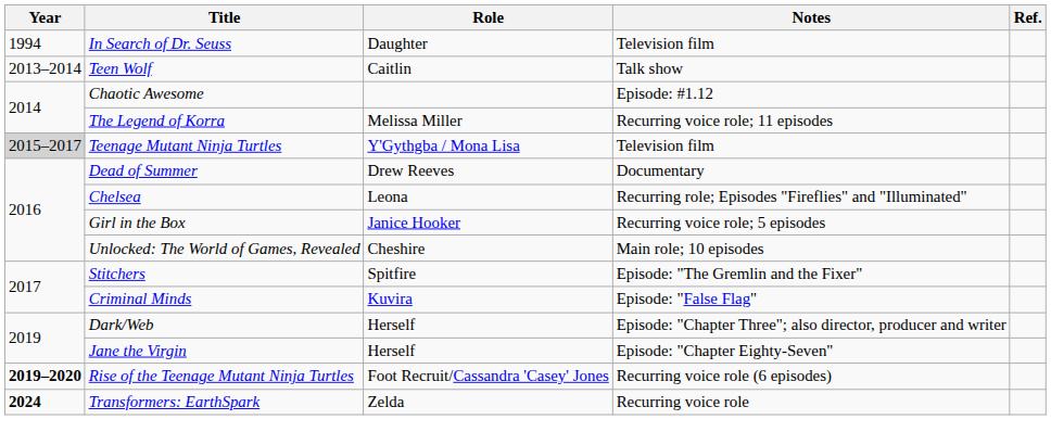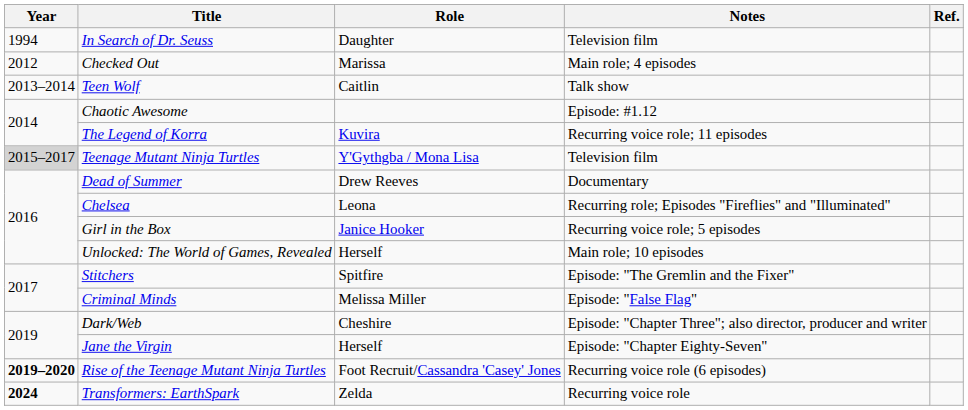 <table class="wikitable sortable">
 <tr>
 <th>Year</th>
 <th>Title</th>
 <th>Role</th>
 <th class="unsortable">Notes</th>
 <th>Ref.</th>
 </tr>
 <tr>
 <td>1994</td>
 <td><em><a href='#'>In Search of Dr. Seuss</a></em></td>
 <td>Daughter</td>
 <td>Television film</td>
+<td></td>
+</tr>
+<tr>
+<td>2012</td>
+<td><em>Checked Out</em></td>
+<td>Marissa</td>
+<td>Main role; 4 episodes</td>
 <td></td>
 </tr>
 <tr>
 <td>2013–2014</td>
 <td><em><a href='#'>Teen Wolf</a></em></td>
 <td>Caitlin</td>
 <td>Talk show</td>
 <td></td>
 </tr>
 <tr>
 <td rowspan = "2">2014</td>
 <td><em>Chaotic Awesome</em></td>
 <td></td>
 <td>Episode: #1.12</td>
 <td></td>
 </tr>
 <tr>
 <td><em><a href='#'>The Legend of Korra</a></em></td>
-<td>Melissa Miller</td>
+<td><a href='#'>Kuvira</a></td>
 <td>Recurring voice role; 11 episodes</td>
 <td></td>
 </tr>
 <tr>
 <td style="background: lightgrey;">2015–2017</td>
 <td><em><a href='#'>Teenage Mutant Ninja Turtles</a></em></td>
 <td><a href='#'>Y'Gythgba / Mona Lisa</a></td>
 <td>Television film</td>
 <td></td>
 </tr>
 <tr>
 <td rowspan="4">2016</td>
 <td><em><a href='#'>Dead of Summer</a></em></td>
 <td>Drew Reeves</td>
 <td>Documentary</td>
 <td></td>
 </tr>
 <tr>
 <td><em><a href='#'>Chelsea</a></em></td>
 <td>Leona</td>
 <td>Recurring role; Episodes "Fireflies" and "Illuminated"</td>
 <td></td>
 </tr>
 <tr>
 <td><em>Girl in the Box</em></td>
 <td><a href='#'>Janice Hooker</a></td>
 <td>Recurring voice role; 5 episodes</td>
 <td></td>
 </tr>
 <tr>
 <td><em>Unlocked: The World of Games, Revealed</em></td>
-<td>Cheshire</td>
+<td>Herself</td>
 <td>Main role; 10 episodes</td>
 <td></td>
 </tr>
 <tr>
 <td rowspan="2">2017</td>
 <td><em><a href='#'>Stitchers</a></em></td>
 <td>Spitfire</td>
 <td>Episode: "The Gremlin and the Fixer"</td>
 <td></td>
 </tr>
 <tr>
 <td><em><a href='#'>Criminal Minds</a></em></td>
-<td><a href='#'>Kuvira</a></td>
+<td>Melissa Miller</td>
 <td>Episode: "<a href='#'>False Flag</a>"</td>
 <td></td>
 </tr>
 <tr>
 <td rowspan="2">2019</td>
 <td><em>Dark/Web</em></td>
-<td>Herself</td>
+<td>Cheshire</td>
 <td>Episode: "Chapter Three"; also director, producer and writer</td>
 <td></td>
 </tr>
 <tr>
 <td><em><a href='#'>Jane the Virgin</a></em></td>
 <td>Herself</td>
 <td>Episode: "Chapter Eighty-Seven"</td>
 <td></td>
 </tr>
 <tr>
 <td><strong>2019–2020</strong></td>
 <td><em><a href='#'>Rise of the Teenage Mutant Ninja Turtles</a></em></td>
 <td>Foot Recruit/<a href='#'>Cassandra 'Casey' Jones</a></td>
 <td>Recurring voice role (6 episodes)</td>
 <td></td>
 </tr>
 <tr>
 <td><strong>2024</strong></td>
 <td><em><a href='#'>Transformers: EarthSpark</a></em></td>
 <td>Zelda</td>
 <td>Recurring voice role</td>
 <td></td>
 </tr>
 </table>
